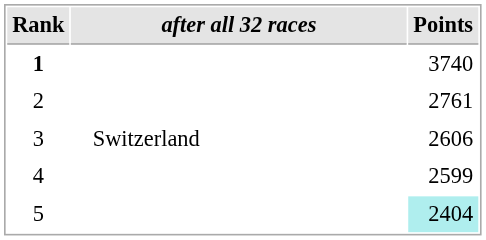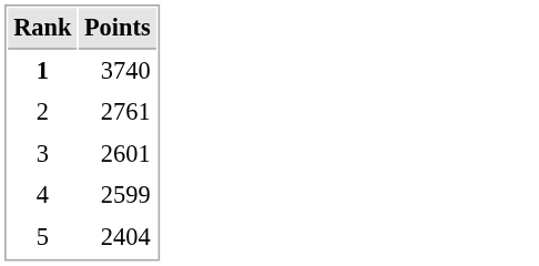 <table cellspacing="1" cellpadding="3" style="border:1px solid #AAAAAA;font-size:86%">
 <tr bgcolor="#E4E4E4">
 <th style="border-bottom:1px solid #AAAAAA" width=10>Rank</th>
-<th style="border-bottom:1px solid #AAAAAA" width=200><strong><em>after all 32 races</em></strong></th>
 <th style="border-bottom:1px solid #AAAAAA" width=20>Points</th>
 </tr>
 <tr>
 <td align="center"><strong>1</strong></td>
-<td><strong></strong></td>
 <td align="right">3740</td>
 </tr>
 <tr>
 <td align="center">2</td>
-<td></td>
 <td align="right">2761</td>
 </tr>
 <tr>
 <td align="center">3</td>
-<td>   Switzerland</td>
-<td align="right">2606</td>
+<td align="right">2601</td>
 </tr>
 <tr>
 <td align="center">4</td>
-<td></td>
 <td align="right">2599</td>
 </tr>
 <tr>
 <td align="center">5</td>
-<td></td>
-<td align="right" style="background: paleturquoise;">2404</td>
+<td align="right">2404</td>
 </tr>
 </table>
